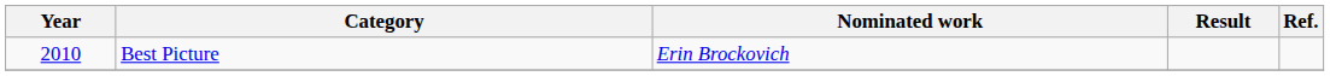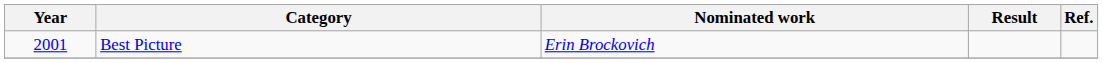 <table class=wikitable>
 <tr>
 <th scope="col" style="width:5em;">Year</th>
 <th scope="col" style="width:26em;">Category</th>
 <th scope="col" style="width:25em;">Nominated work</th>
 <th scope="col" style="width:5em;">Result</th>
 <th>Ref.</th>
 </tr>
 <tr>
-<td style="text-align:center;"><a href='#'>2010</a></td>
+<td style="text-align:center;"><a href='#'>2001</a></td>
 <td><a href='#'>Best Picture</a></td>
 <td><em><a href='#'>Erin Brockovich</a></em></td>
 <td></td>
 <td></td>
 </tr>
 <tr>
 </tr>
 </table>
